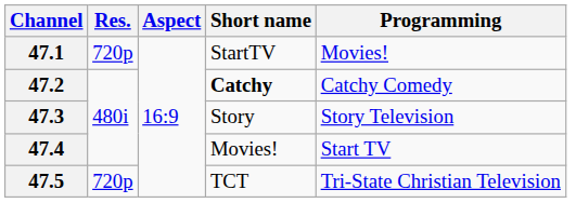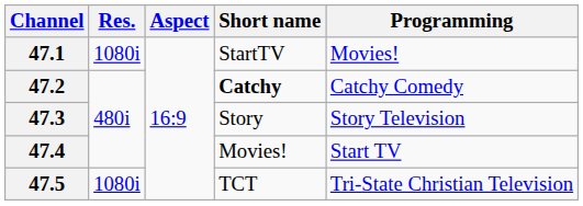 <table class="wikitable">
 <tr>
 <th scope = "col"><a href='#'>Channel</a></th>
 <th scope = "col"><a href='#'>Res.</a></th>
 <th scope = "col"><a href='#'>Aspect</a></th>
 <th scope = "col">Short name</th>
 <th scope = "col">Programming</th>
 </tr>
 <tr>
 <th scope = "row">47.1</th>
-<td><a href='#'>720p</a></td>
+<td><a href='#'>1080i</a></td>
 <td rowspan=5><a href='#'>16:9</a></td>
 <td>StartTV</td>
 <td><a href='#'>Movies!</a></td>
 </tr>
 <tr>
 <th scope = "row">47.2</th>
 <td rowspan=3><a href='#'>480i</a></td>
 <td><strong>Catchy</strong></td>
 <td><a href='#'>Catchy Comedy</a></td>
 </tr>
 <tr>
 <th scope = "row">47.3</th>
 <td>Story</td>
 <td><a href='#'>Story Television</a></td>
 </tr>
 <tr>
 <th scope = "row">47.4</th>
 <td>Movies!</td>
 <td><a href='#'>Start TV</a></td>
 </tr>
 <tr>
 <th scope = "row">47.5</th>
-<td><a href='#'>720p</a></td>
+<td><a href='#'>1080i</a></td>
 <td>TCT</td>
 <td><a href='#'>Tri-State Christian Television</a></td>
 </tr>
 </table>
